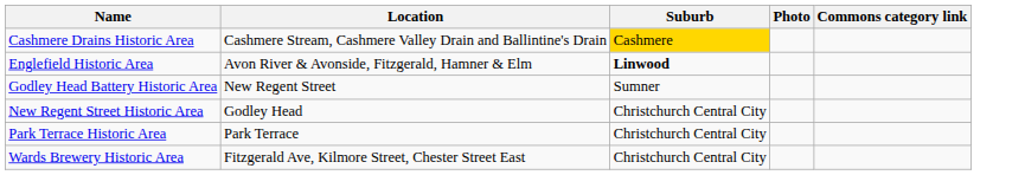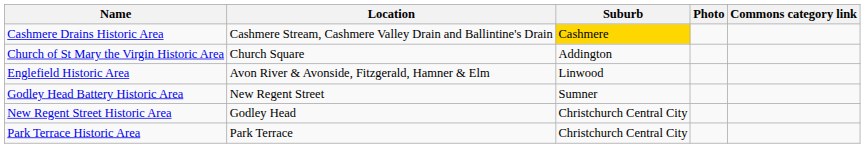 <table class="wikitable sortable sticky-header">
 <tr>
 <th>Name</th>
 <th>Location</th>
 <th>Suburb</th>
 <th>Photo</th>
 <th>Commons category link</th>
 </tr>
 <tr>
 <td><a href='#'>Cashmere Drains Historic Area</a></td>
 <td>Cashmere Stream, Cashmere Valley Drain and Ballintine's Drain</td>
 <td style="background: gold;">Cashmere</td>
 <td></td>
 <td></td>
 </tr>
 <tr>
+<td><a href='#'>Church of St Mary the Virgin Historic Area</a></td>
+<td>Church Square</td>
+<td>Addington</td>
+<td></td>
+<td></td>
+</tr>
+<tr>
 <td><a href='#'>Englefield Historic Area</a></td>
 <td>Avon River & Avonside, Fitzgerald, Hamner & Elm</td>
-<td><strong>Linwood</strong></td>
+<td>Linwood</td>
 <td></td>
 <td></td>
 </tr>
 <tr>
 <td><a href='#'>Godley Head Battery Historic Area</a></td>
 <td>New Regent Street</td>
 <td>Sumner</td>
 <td></td>
 <td></td>
 </tr>
 <tr>
 <td><a href='#'>New Regent Street Historic Area</a></td>
 <td>Godley Head</td>
 <td>Christchurch Central City</td>
 <td></td>
 <td></td>
 </tr>
 <tr>
 <td><a href='#'>Park Terrace Historic Area</a></td>
 <td>Park Terrace</td>
 <td>Christchurch Central City</td>
 <td></td>
 <td></td>
 </tr>
-<tr>
-<td><a href='#'>Wards Brewery Historic Area</a></td>
-<td>Fitzgerald Ave, Kilmore Street, Chester Street East</td>
-<td>Christchurch Central City</td>
-<td></td>
-<td></td>
-</tr>
 </table>
